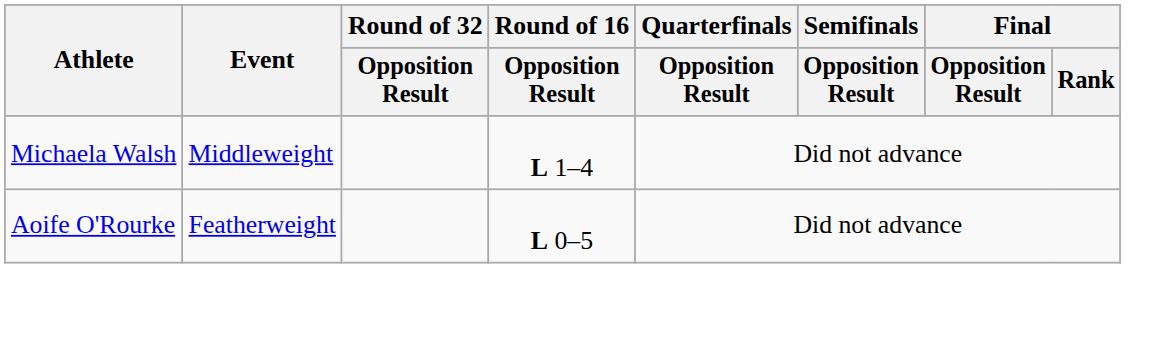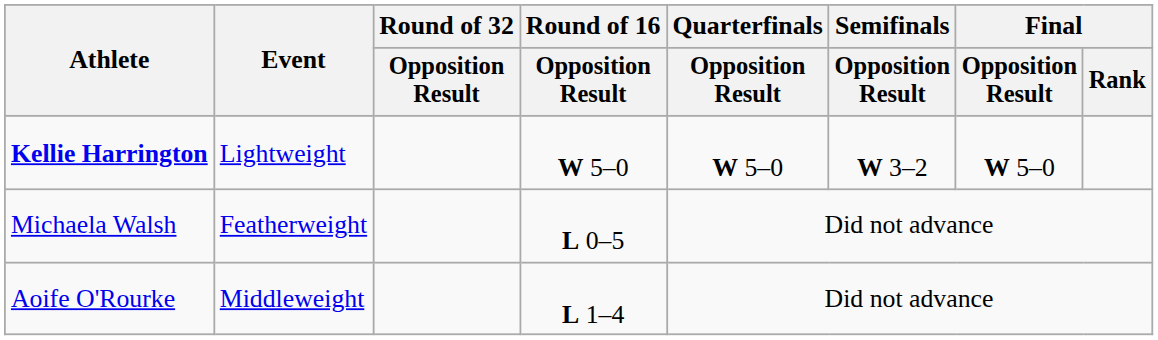 <table class="wikitable" style="font-size:90%">
 <tr>
 <th rowspan="2">Athlete</th>
 <th rowspan="2">Event</th>
 <th>Round of 32</th>
 <th>Round of 16</th>
 <th>Quarterfinals</th>
 <th>Semifinals</th>
 <th colspan=2>Final</th>
 </tr>
 <tr style="font-size:95%">
 <th>Opposition<br>Result</th>
 <th>Opposition<br>Result</th>
 <th>Opposition<br>Result</th>
 <th>Opposition<br>Result</th>
 <th>Opposition<br>Result</th>
 <th>Rank</th>
 </tr>
 <tr align=center>
+<td align=left><strong><a href='#'>Kellie Harrington</a></strong></td>
+<td align=left><a href='#'>Lightweight</a></td>
+<td></td>
+<td><br><strong>W</strong> 5–0</td>
+<td><br><strong>W</strong> 5–0</td>
+<td><br><strong>W</strong> 3–2</td>
+<td><br><strong>W</strong> 5–0</td>
+<td></td>
+</tr>
+<tr align=center>
 <td align=left><a href='#'>Michaela Walsh</a></td>
+<td align=left><a href='#'>Featherweight</a></td>
+<td></td>
+<td><br> <strong>L</strong> 0–5</td>
+<td colspan=4>Did not advance</td>
+</tr>
+<tr align=center>
+<td align=left><a href='#'>Aoife O'Rourke</a></td>
 <td align=left><a href='#'>Middleweight</a></td>
 <td></td>
 <td><br> <strong>L</strong> 1–4</td>
 <td colspan=4>Did not advance</td>
 </tr>
-<tr align=center>
-<td align=left><a href='#'>Aoife O'Rourke</a></td>
-<td align=left><a href='#'>Featherweight</a></td>
-<td></td>
-<td><br> <strong>L</strong> 0–5</td>
-<td colspan=4>Did not advance</td>
-</tr>
 </table>
